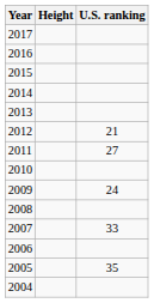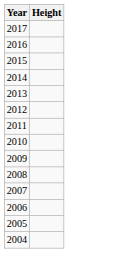 <table class="wikitable sortable" style="text-align:center; font-size:100%;">
 <tr>
 <th>Year</th>
 <th>Height</th>
-<th>U.S. ranking</th>
 </tr>
 <tr>
 <td>2017</td>
 <td align=left></td>
-<td></td>
 </tr>
 <tr>
 <td>2016</td>
 <td align=left></td>
-<td></td>
 </tr>
 <tr>
 <td>2015</td>
 <td align=left></td>
-<td></td>
 </tr>
 <tr>
 <td>2014</td>
 <td align=left></td>
-<td></td>
 </tr>
 <tr>
 <td>2013</td>
 <td align=left></td>
-<td></td>
 </tr>
 <tr>
 <td>2012</td>
 <td align=left></td>
-<td>21</td>
 </tr>
 <tr>
 <td>2011</td>
 <td align=left></td>
-<td>27</td>
 </tr>
 <tr>
 <td>2010</td>
 <td align=left></td>
-<td></td>
 </tr>
 <tr>
 <td>2009</td>
 <td align=left></td>
-<td>24</td>
 </tr>
 <tr>
 <td>2008</td>
 <td align=left></td>
-<td></td>
 </tr>
 <tr>
 <td>2007</td>
 <td align=left></td>
-<td>33</td>
 </tr>
 <tr>
 <td>2006</td>
 <td align=left></td>
-<td></td>
 </tr>
 <tr>
 <td>2005</td>
 <td align=left></td>
-<td>35</td>
 </tr>
 <tr>
 <td>2004</td>
 <td align=left></td>
-<td></td>
 </tr>
 </table>
